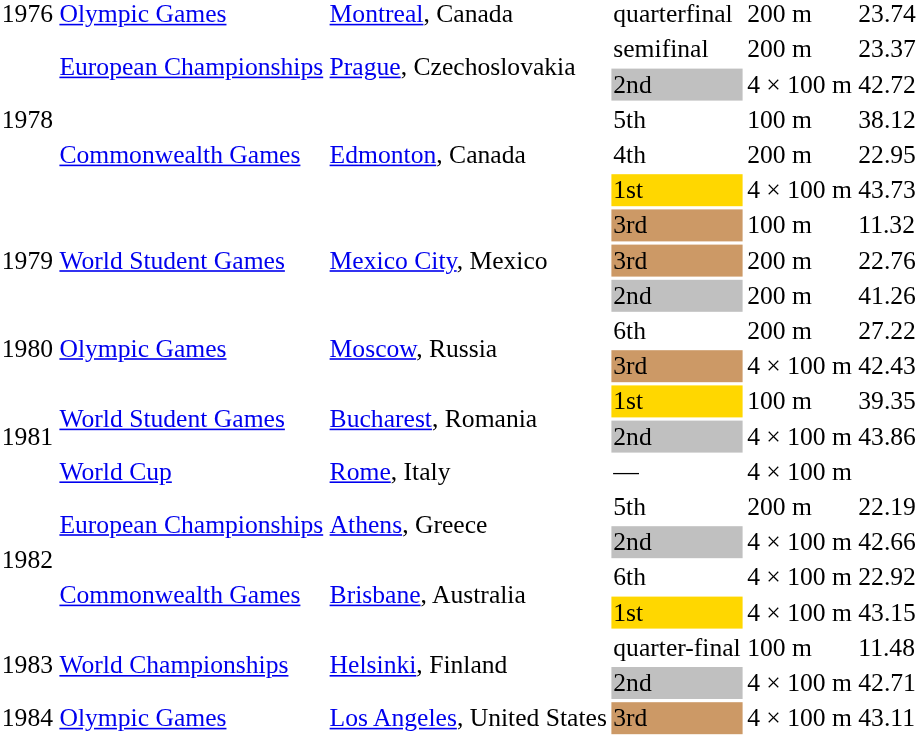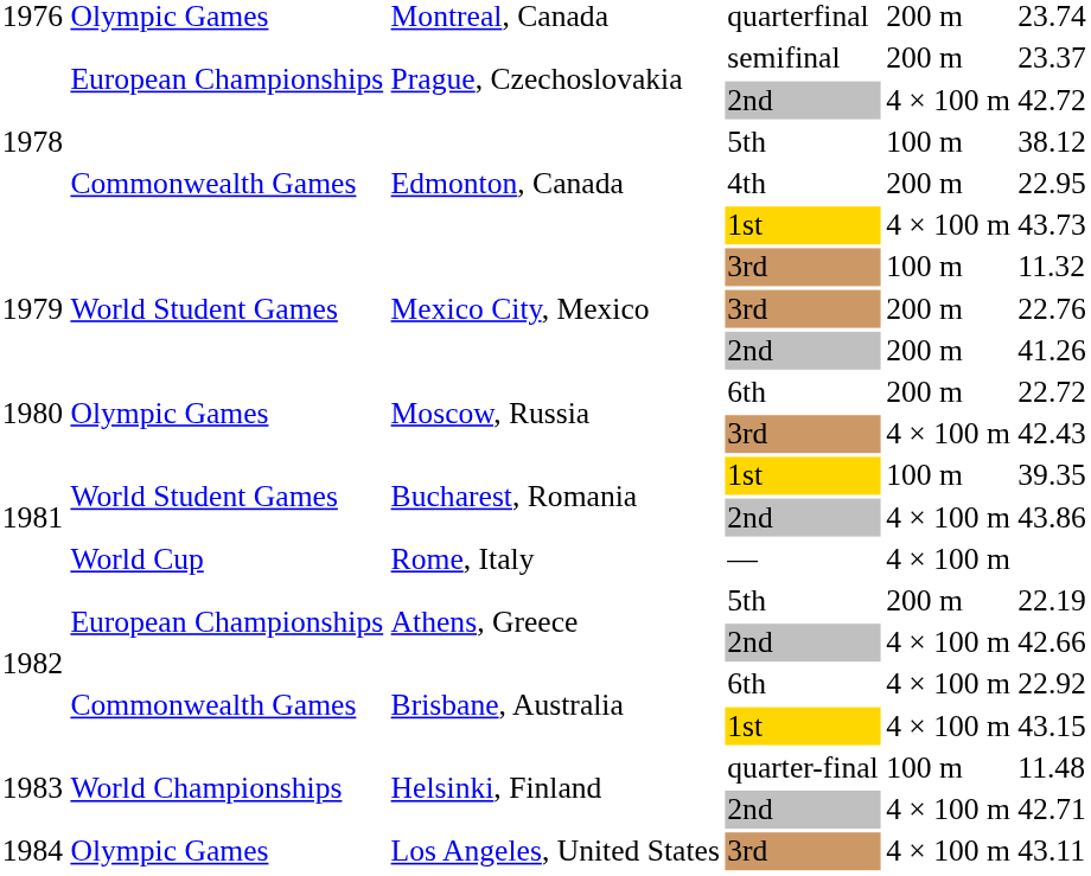 <table>
 <tr>
 <td>1976</td>
 <td><a href='#'>Olympic Games</a></td>
 <td><a href='#'>Montreal</a>, Canada</td>
 <td>quarterfinal</td>
 <td>200 m</td>
 <td>23.74</td>
 </tr>
 <tr>
 <td rowspan=5>1978</td>
 <td rowspan=2><a href='#'>European Championships</a></td>
 <td rowspan=2><a href='#'>Prague</a>, Czechoslovakia</td>
 <td>semifinal</td>
 <td>200 m</td>
 <td>23.37</td>
 </tr>
 <tr>
 <td bgcolor="silver">2nd</td>
 <td>4 × 100 m</td>
 <td>42.72</td>
 </tr>
 <tr>
 <td rowspan=3><a href='#'>Commonwealth Games</a></td>
 <td rowspan=3><a href='#'>Edmonton</a>, Canada</td>
 <td>5th</td>
 <td>100 m</td>
 <td>38.12</td>
 </tr>
 <tr>
 <td>4th</td>
 <td>200 m</td>
 <td>22.95</td>
 </tr>
 <tr>
 <td bgcolor="gold">1st</td>
 <td>4 × 100 m</td>
 <td>43.73</td>
 </tr>
 <tr>
 <td rowspan=3>1979</td>
 <td rowspan=3><a href='#'>World Student Games</a></td>
 <td rowspan=3><a href='#'>Mexico City</a>, Mexico</td>
 <td bgcolor="cc9966">3rd</td>
 <td>100 m</td>
 <td>11.32</td>
 </tr>
 <tr>
 <td bgcolor="cc9966">3rd</td>
 <td>200 m</td>
 <td>22.76</td>
 </tr>
 <tr>
 <td bgcolor="silver">2nd</td>
 <td>200 m</td>
 <td>41.26</td>
 </tr>
 <tr>
 <td rowspan=2>1980</td>
 <td rowspan=2><a href='#'>Olympic Games</a></td>
 <td rowspan=2><a href='#'>Moscow</a>, Russia</td>
 <td>6th</td>
 <td>200 m</td>
-<td>27.22</td>
+<td>22.72</td>
 </tr>
 <tr>
 <td bgcolor="cc9966">3rd</td>
 <td>4 × 100 m</td>
 <td>42.43</td>
 </tr>
 <tr>
 <td rowspan=3>1981</td>
 <td rowspan=2><a href='#'>World Student Games</a></td>
 <td rowspan=2><a href='#'>Bucharest</a>, Romania</td>
 <td bgcolor="gold">1st</td>
 <td>100 m</td>
 <td>39.35</td>
 </tr>
 <tr>
 <td bgcolor="silver">2nd</td>
 <td>4 × 100 m</td>
 <td>43.86</td>
 </tr>
 <tr>
 <td><a href='#'>World Cup</a></td>
 <td><a href='#'>Rome</a>, Italy</td>
 <td>—</td>
 <td>4 × 100 m</td>
 <td></td>
 </tr>
 <tr>
 <td rowspan=4>1982</td>
 <td rowspan=2><a href='#'>European Championships</a></td>
 <td rowspan=2><a href='#'>Athens</a>, Greece</td>
 <td>5th</td>
 <td>200 m</td>
 <td>22.19</td>
 <td></td>
 </tr>
 <tr>
 <td bgcolor="silver">2nd</td>
 <td>4 × 100 m</td>
 <td>42.66</td>
 <td></td>
 </tr>
 <tr>
 <td rowspan=2><a href='#'>Commonwealth Games</a></td>
 <td rowspan=2><a href='#'>Brisbane</a>, Australia</td>
 <td>6th</td>
 <td>4 × 100 m</td>
 <td>22.92</td>
 <td></td>
 </tr>
 <tr>
 <td bgcolor="gold">1st</td>
 <td>4 × 100 m</td>
 <td>43.15</td>
 <td></td>
 </tr>
 <tr>
 <td rowspan=2>1983</td>
 <td rowspan=2><a href='#'>World Championships</a></td>
 <td rowspan=2><a href='#'>Helsinki</a>, Finland</td>
 <td>quarter-final</td>
 <td>100 m</td>
 <td>11.48</td>
 </tr>
 <tr>
 <td bgcolor="silver">2nd</td>
 <td>4 × 100 m</td>
 <td>42.71</td>
 </tr>
 <tr>
 <td>1984</td>
 <td><a href='#'>Olympic Games</a></td>
 <td><a href='#'>Los Angeles</a>, United States</td>
 <td bgcolor="cc9966">3rd</td>
 <td>4 × 100 m</td>
 <td>43.11</td>
 </tr>
 </table>
